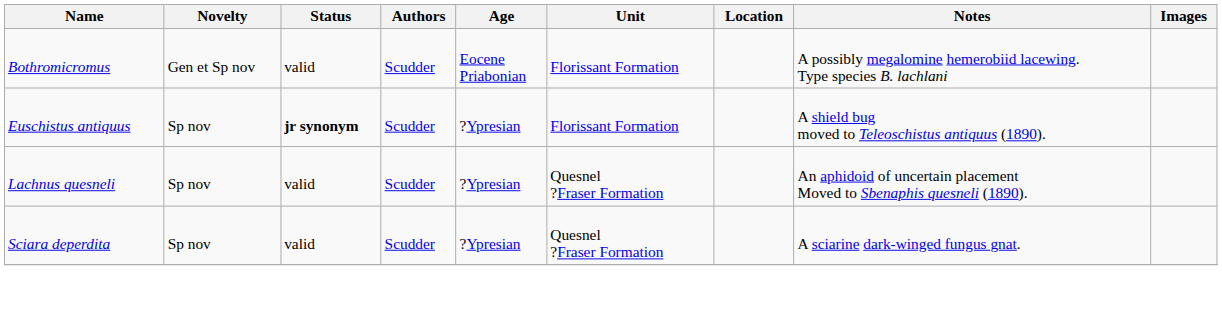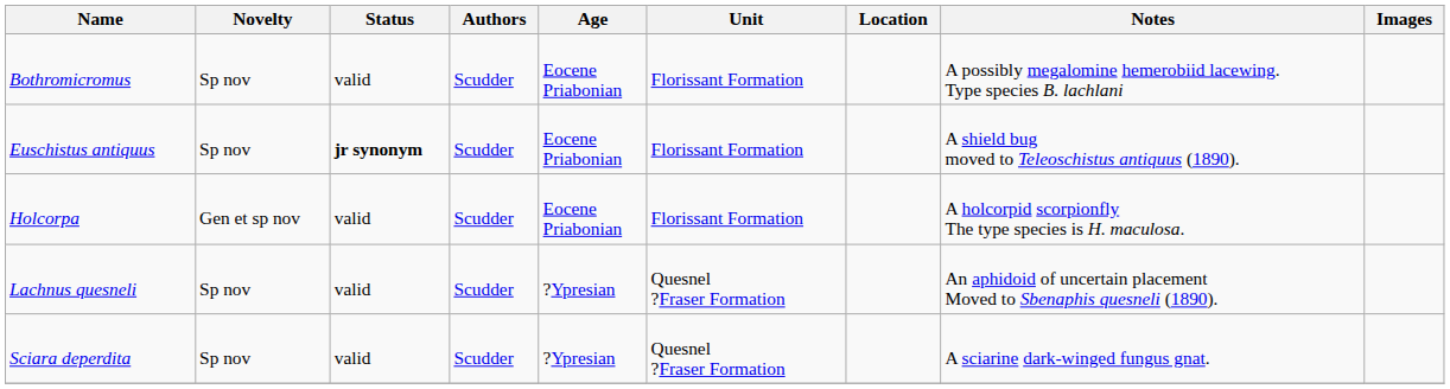 <table class="wikitable sortable" align="center" width="100%">
 <tr>
 <th>Name</th>
 <th>Novelty</th>
 <th>Status</th>
 <th>Authors</th>
 <th>Age</th>
 <th>Unit</th>
 <th>Location</th>
 <th>Notes</th>
 <th>Images</th>
 </tr>
 <tr>
 <td><br><em><a href='#'>Bothromicromus</a></em></td>
-<td><br>Gen et Sp nov</td>
+<td><br>Sp nov</td>
 <td><br>valid</td>
 <td><br><a href='#'>Scudder</a></td>
 <td><br><a href='#'>Eocene</a><br><a href='#'>Priabonian</a></td>
 <td><br><a href='#'>Florissant Formation</a></td>
 <td><br><br></td>
 <td><br>A possibly <a href='#'>megalomine</a> <a href='#'>hemerobiid lacewing</a>.<br>Type species <em>B. lachlani</em></td>
 <td><br></td>
 </tr>
 <tr>
 <td><br><em><a href='#'>Euschistus antiquus</a></em></td>
 <td><br>Sp nov</td>
 <td><strong><br>jr synonym</strong></td>
 <td><br><a href='#'>Scudder</a></td>
-<td><br>?<a href='#'>Ypresian</a></td>
+<td><br><a href='#'>Eocene</a><br><a href='#'>Priabonian</a></td>
 <td><br><a href='#'>Florissant Formation</a></td>
 <td><br><br></td>
 <td><br>A <a href='#'>shield bug</a><br>moved to <em><a href='#'>Teleoschistus antiquus</a></em> (<a href='#'>1890</a>).</td>
+<td><br></td>
+</tr>
+<tr>
+<td><br><em><a href='#'>Holcorpa</a></em></td>
+<td><br>Gen et sp nov</td>
+<td><br>valid</td>
+<td><br><a href='#'>Scudder</a></td>
+<td><br><a href='#'>Eocene</a><br><a href='#'>Priabonian</a></td>
+<td><br><a href='#'>Florissant Formation</a></td>
+<td><br><br></td>
+<td><br>A <a href='#'>holcorpid</a> <a href='#'>scorpionfly</a><br> The type species is <em>H. maculosa</em>.</td>
 <td><br></td>
 </tr>
 <tr>
 <td><br><em><a href='#'>Lachnus quesneli</a></em></td>
 <td><br>Sp nov</td>
 <td><br>valid</td>
 <td><br><a href='#'>Scudder</a></td>
 <td><br>?<a href='#'>Ypresian</a></td>
 <td><br>Quesnel<br>?<a href='#'>Fraser Formation</a></td>
 <td><br><br></td>
 <td><br>An <a href='#'>aphidoid</a> of uncertain placement<br> Moved to <em><a href='#'>Sbenaphis quesneli</a></em> (<a href='#'>1890</a>).</td>
 <td><br></td>
 </tr>
 <tr>
 <td><br><em><a href='#'>Sciara deperdita</a></em></td>
 <td><br>Sp nov</td>
 <td><br>valid</td>
 <td><br><a href='#'>Scudder</a></td>
 <td><br>?<a href='#'>Ypresian</a></td>
 <td><br>Quesnel<br>?<a href='#'>Fraser Formation</a></td>
 <td><br><br></td>
 <td><br>A <a href='#'>sciarine</a> <a href='#'>dark-winged fungus gnat</a>.</td>
 <td><br></td>
 </tr>
 <tr>
 </tr>
 </table>
